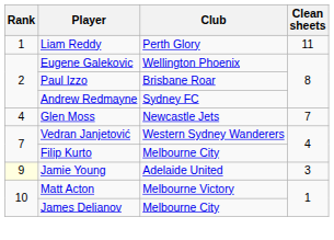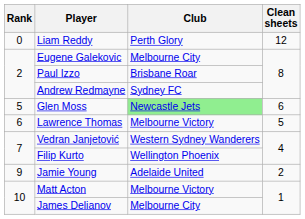 <table class="wikitable" style="text-align:center">
 <tr>
 <th>Rank</th>
 <th>Player</th>
 <th>Club</th>
 <th>Clean<br>sheets</th>
 </tr>
 <tr>
-<td rowspan="1">1</td>
+<td rowspan="1">0</td>
 <td align="left"> <a href='#'>Liam Reddy</a></td>
 <td align="left"><a href='#'>Perth Glory</a></td>
-<td rowspan="1">11</td>
+<td rowspan="1">12</td>
 </tr>
 <tr>
 <td rowspan="3">2</td>
 <td align="left"> <a href='#'>Eugene Galekovic</a></td>
-<td align="left"><a href='#'>Wellington Phoenix</a></td>
+<td align="left"><a href='#'>Melbourne City</a></td>
 <td rowspan="3">8</td>
 </tr>
 <tr>
 <td align="left"> <a href='#'>Paul Izzo</a></td>
 <td align="left"><a href='#'>Brisbane Roar</a></td>
 </tr>
 <tr>
 <td align="left"> <a href='#'>Andrew Redmayne</a></td>
 <td align="left"><a href='#'>Sydney FC</a></td>
 </tr>
 <tr>
-<td rowspan="1">4</td>
+<td rowspan="1">5</td>
 <td align="left"> <a href='#'>Glen Moss</a></td>
-<td align="left"><a href='#'>Newcastle Jets</a></td>
-<td rowspan="1">7</td>
+<td align="left" style="background: lightgreen;"><a href='#'>Newcastle Jets</a></td>
+<td rowspan="1">6</td>
+</tr>
+<tr>
+<td rowspan="1">6</td>
+<td align="left"> <a href='#'>Lawrence Thomas</a></td>
+<td align="left"><a href='#'>Melbourne Victory</a></td>
+<td rowspan="1">5</td>
 </tr>
 <tr>
 <td rowspan="2">7</td>
 <td align="left"> <a href='#'>Vedran Janjetović</a></td>
 <td align="left"><a href='#'>Western Sydney Wanderers</a></td>
 <td rowspan="2">4</td>
 </tr>
 <tr>
 <td align="left"> <a href='#'>Filip Kurto</a></td>
-<td align="left"><a href='#'>Melbourne City</a></td>
+<td align="left"><a href='#'>Wellington Phoenix</a></td>
 </tr>
 <tr>
-<td rowspan="1" style="background: lightyellow;">9</td>
+<td rowspan="1">9</td>
 <td align="left"> <a href='#'>Jamie Young</a></td>
 <td align="left"><a href='#'>Adelaide United</a></td>
-<td rowspan="1">3</td>
+<td rowspan="1">2</td>
 </tr>
 <tr>
 <td rowspan="2">10</td>
 <td align="left"> <a href='#'>Matt Acton</a></td>
 <td align="left"><a href='#'>Melbourne Victory</a></td>
 <td rowspan="2">1</td>
 </tr>
 <tr>
 <td align="left"> <a href='#'>James Delianov</a></td>
 <td align="left"><a href='#'>Melbourne City</a></td>
 </tr>
 </table>
